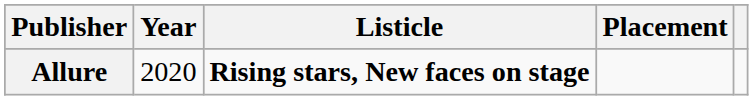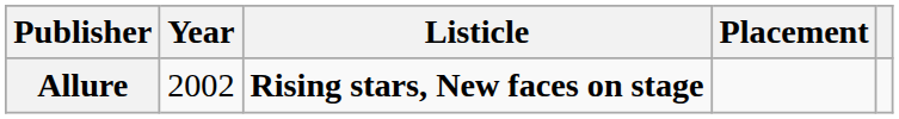 <table class="wikitable plainrowheaders sortable" style="text-align:center">
 <tr>
 <th scope="col">Publisher</th>
 <th scope="col">Year</th>
 <th scope="col">Listicle</th>
 <th scope="col">Placement</th>
 <th scope="col" class="unsortable"></th>
 </tr>
 <tr>
 <th scope="row">Allure</th>
-<td>2020</td>
+<td>2002</td>
 <td style="text-align:left"><strong>Rising stars, New faces on stage</strong></td>
 <td></td>
 <td></td>
 </tr>
 </table>
